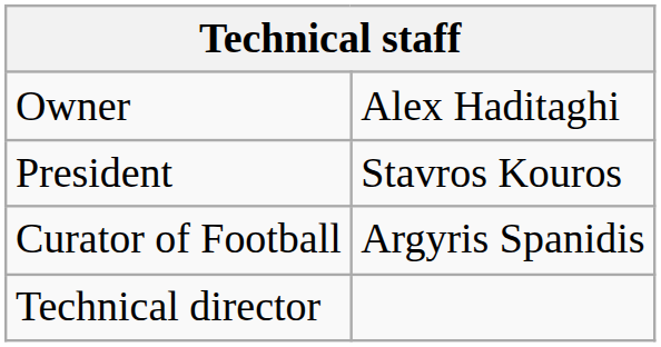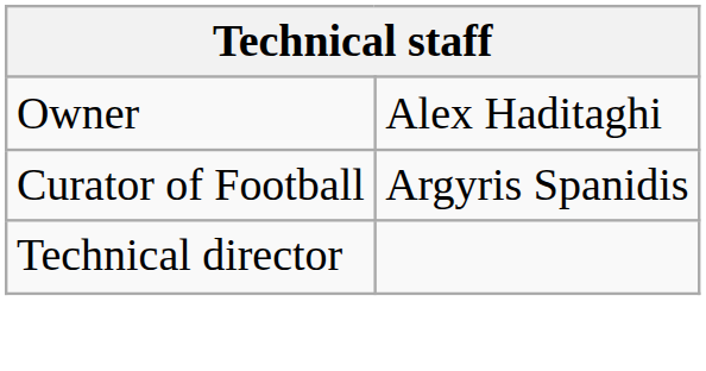 <table class="wikitable" style="text-align: center">
 <tr>
 <th colspan="2">Technical staff</th>
 </tr>
 <tr>
 <td align=left>Owner</td>
 <td align=left> Alex Haditaghi</td>
-</tr>
-<tr>
-<td align=left>President</td>
-<td align=left> Stavros Kouros</td>
 </tr>
 <tr>
 <td align=left>Curator of Football</td>
 <td align=left> Argyris Spanidis</td>
 </tr>
 <tr>
 <td align=left>Technical director</td>
 <td align=left></td>
 </tr>
 </table>
